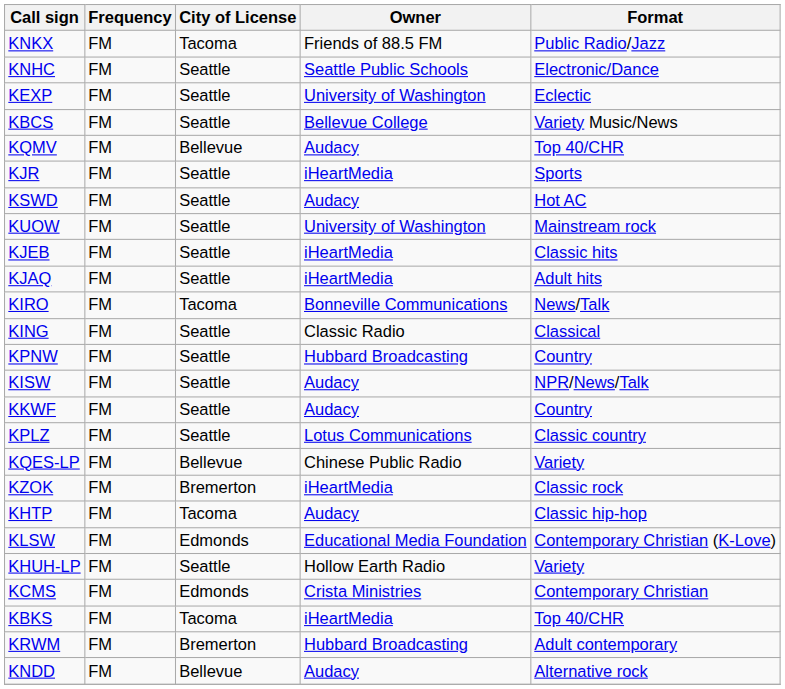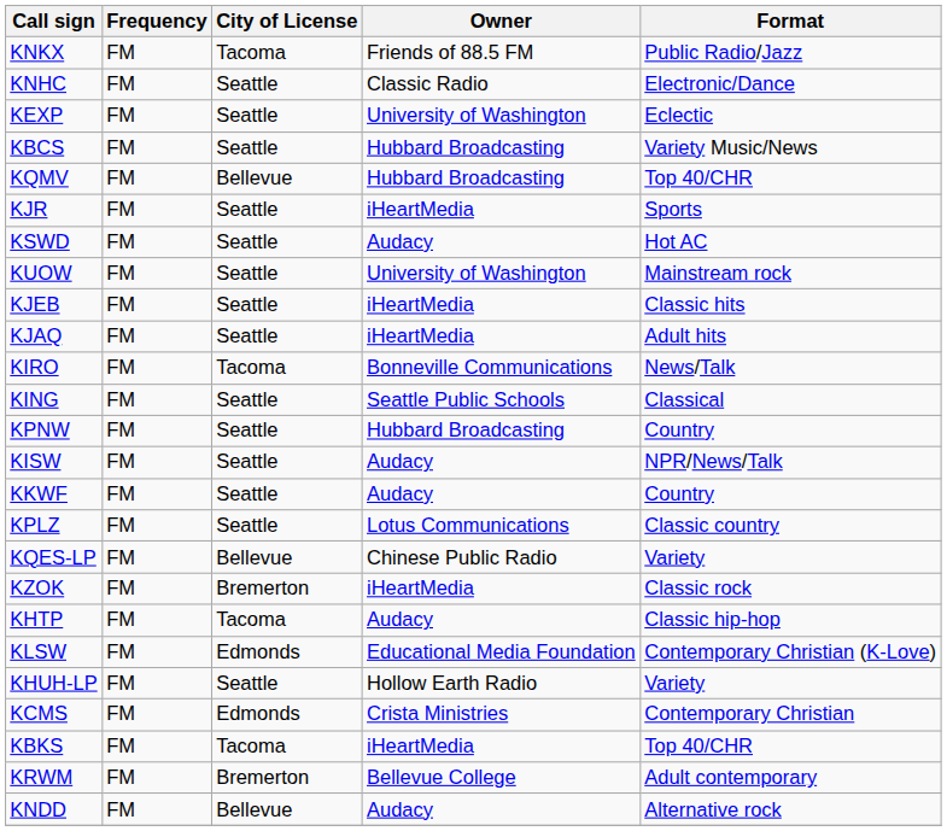 <table class="wikitable sortable">
 <tr>
 <th>Call sign</th>
 <th>Frequency</th>
 <th>City of License </th>
 <th>Owner</th>
 <th>Format</th>
 </tr>
 <tr>
 <td><a href='#'>KNKX</a></td>
 <td> FM</td>
 <td>Tacoma</td>
 <td>Friends of 88.5 FM</td>
 <td><a href='#'>Public Radio</a>/<a href='#'>Jazz</a></td>
 </tr>
 <tr>
 <td><a href='#'>KNHC</a></td>
 <td> FM</td>
 <td>Seattle</td>
-<td><a href='#'>Seattle Public Schools</a></td>
+<td>Classic Radio</td>
 <td><a href='#'>Electronic/Dance</a></td>
 </tr>
 <tr>
 <td><a href='#'>KEXP</a></td>
 <td> FM</td>
 <td>Seattle</td>
 <td><a href='#'>University of Washington</a></td>
 <td><a href='#'>Eclectic</a></td>
 </tr>
 <tr>
 <td><a href='#'>KBCS</a></td>
 <td> FM</td>
 <td>Seattle</td>
-<td><a href='#'>Bellevue College</a></td>
+<td><a href='#'>Hubbard Broadcasting</a></td>
 <td><a href='#'>Variety</a> Music/News</td>
 </tr>
 <tr>
 <td><a href='#'>KQMV</a></td>
 <td> FM</td>
 <td>Bellevue</td>
-<td><a href='#'>Audacy</a></td>
+<td><a href='#'>Hubbard Broadcasting</a></td>
 <td><a href='#'>Top 40/CHR</a></td>
 </tr>
 <tr>
 <td><a href='#'>KJR</a></td>
 <td> FM</td>
 <td>Seattle</td>
 <td><a href='#'>iHeartMedia</a></td>
 <td><a href='#'>Sports</a></td>
 </tr>
 <tr>
 <td><a href='#'>KSWD</a></td>
 <td> FM</td>
 <td>Seattle</td>
 <td><a href='#'>Audacy</a></td>
 <td><a href='#'>Hot AC</a></td>
 </tr>
 <tr>
 <td><a href='#'>KUOW</a></td>
 <td> FM</td>
 <td>Seattle</td>
 <td><a href='#'>University of Washington</a></td>
 <td><a href='#'>Mainstream rock</a></td>
 </tr>
 <tr>
 <td><a href='#'>KJEB</a></td>
 <td> FM</td>
 <td>Seattle</td>
 <td><a href='#'>iHeartMedia</a></td>
 <td><a href='#'>Classic hits</a></td>
 </tr>
 <tr>
 <td><a href='#'>KJAQ</a></td>
 <td> FM</td>
 <td>Seattle</td>
 <td><a href='#'>iHeartMedia</a></td>
 <td><a href='#'>Adult hits</a></td>
 </tr>
 <tr>
 <td><a href='#'>KIRO</a></td>
 <td> FM</td>
 <td>Tacoma</td>
 <td><a href='#'>Bonneville Communications</a></td>
 <td><a href='#'>News</a>/<a href='#'>Talk</a></td>
 </tr>
 <tr>
 <td><a href='#'>KING</a></td>
 <td> FM</td>
 <td>Seattle</td>
-<td>Classic Radio</td>
+<td><a href='#'>Seattle Public Schools</a></td>
 <td><a href='#'>Classical</a></td>
 </tr>
 <tr>
 <td><a href='#'>KPNW</a></td>
 <td> FM</td>
 <td>Seattle</td>
 <td><a href='#'>Hubbard Broadcasting</a></td>
 <td><a href='#'>Country</a></td>
 </tr>
 <tr>
 <td><a href='#'>KISW</a></td>
 <td> FM</td>
 <td>Seattle</td>
 <td><a href='#'>Audacy</a></td>
 <td><a href='#'>NPR</a>/<a href='#'>News</a>/<a href='#'>Talk</a></td>
 </tr>
 <tr>
 <td><a href='#'>KKWF</a></td>
 <td> FM</td>
 <td>Seattle</td>
 <td><a href='#'>Audacy</a></td>
 <td><a href='#'>Country</a></td>
 </tr>
 <tr>
 <td><a href='#'>KPLZ</a></td>
 <td> FM</td>
 <td>Seattle</td>
 <td><a href='#'>Lotus Communications</a></td>
 <td><a href='#'>Classic country</a></td>
 </tr>
 <tr>
 <td><a href='#'>KQES-LP</a></td>
 <td> FM</td>
 <td>Bellevue</td>
 <td>Chinese Public Radio</td>
 <td><a href='#'>Variety</a></td>
 </tr>
 <tr>
 <td><a href='#'>KZOK</a></td>
 <td> FM</td>
 <td>Bremerton</td>
 <td><a href='#'>iHeartMedia</a></td>
 <td><a href='#'>Classic rock</a></td>
 </tr>
 <tr>
 <td><a href='#'>KHTP</a></td>
 <td> FM</td>
 <td>Tacoma</td>
 <td><a href='#'>Audacy</a></td>
 <td><a href='#'>Classic hip-hop</a></td>
 </tr>
 <tr>
 <td><a href='#'>KLSW</a></td>
 <td> FM</td>
 <td>Edmonds</td>
 <td><a href='#'>Educational Media Foundation</a></td>
 <td><a href='#'>Contemporary Christian</a> (<a href='#'>K-Love</a>)</td>
 </tr>
 <tr>
 <td><a href='#'>KHUH-LP</a></td>
 <td> FM</td>
 <td>Seattle</td>
 <td>Hollow Earth Radio</td>
 <td><a href='#'>Variety</a></td>
 </tr>
 <tr>
 <td><a href='#'>KCMS</a></td>
 <td> FM</td>
 <td>Edmonds</td>
 <td><a href='#'>Crista Ministries</a></td>
 <td><a href='#'>Contemporary Christian</a></td>
 </tr>
 <tr>
 <td><a href='#'>KBKS</a></td>
 <td> FM</td>
 <td>Tacoma</td>
 <td><a href='#'>iHeartMedia</a></td>
 <td><a href='#'>Top 40/CHR</a></td>
 </tr>
 <tr>
 <td><a href='#'>KRWM</a></td>
 <td> FM</td>
 <td>Bremerton</td>
-<td><a href='#'>Hubbard Broadcasting</a></td>
+<td><a href='#'>Bellevue College</a></td>
 <td><a href='#'>Adult contemporary</a></td>
 </tr>
 <tr>
 <td><a href='#'>KNDD</a></td>
 <td> FM</td>
 <td>Bellevue</td>
 <td><a href='#'>Audacy</a></td>
 <td><a href='#'>Alternative rock</a></td>
 </tr>
 <tr>
 </tr>
 </table>
